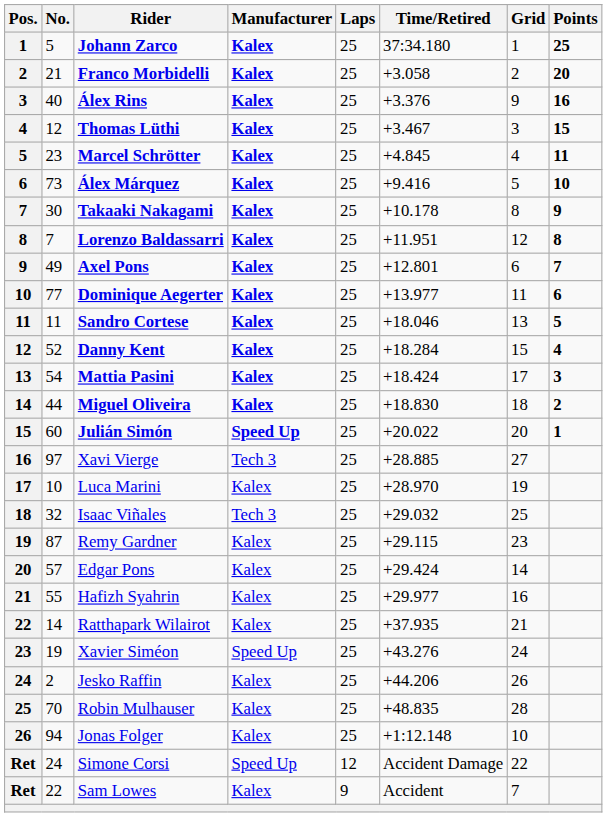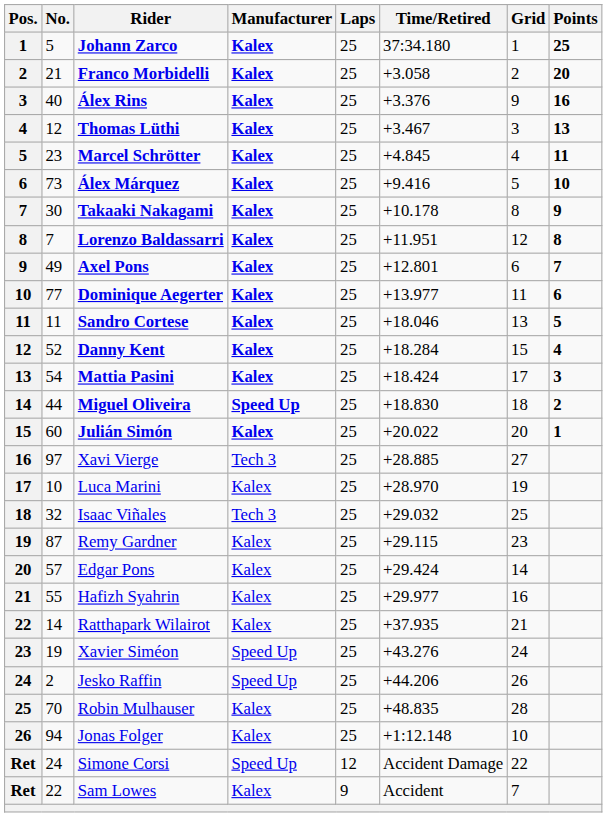 <table class="wikitable" style="font-size: 95%;">
 <tr>
 <th>Pos.</th>
 <th>No.</th>
 <th>Rider</th>
 <th>Manufacturer</th>
 <th>Laps</th>
 <th>Time/Retired</th>
 <th>Grid</th>
 <th>Points</th>
 </tr>
 <tr>
 <th>1</th>
 <td>5</td>
 <td> <strong><a href='#'>Johann Zarco</a></strong></td>
 <td><strong><a href='#'>Kalex</a></strong></td>
 <td>25</td>
 <td>37:34.180</td>
 <td>1</td>
 <td><strong>25</strong></td>
 </tr>
 <tr>
 <th>2</th>
 <td>21</td>
 <td> <strong><a href='#'>Franco Morbidelli</a></strong></td>
 <td><strong><a href='#'>Kalex</a></strong></td>
 <td>25</td>
 <td>+3.058</td>
 <td>2</td>
 <td><strong>20</strong></td>
 </tr>
 <tr>
 <th>3</th>
 <td>40</td>
 <td> <strong><a href='#'>Álex Rins</a></strong></td>
 <td><strong><a href='#'>Kalex</a></strong></td>
 <td>25</td>
 <td>+3.376</td>
 <td>9</td>
 <td><strong>16</strong></td>
 </tr>
 <tr>
 <th>4</th>
 <td>12</td>
 <td> <strong><a href='#'>Thomas Lüthi</a></strong></td>
 <td><strong><a href='#'>Kalex</a></strong></td>
 <td>25</td>
 <td>+3.467</td>
 <td>3</td>
-<td><strong>15</strong></td>
+<td><strong>13</strong></td>
 </tr>
 <tr>
 <th>5</th>
 <td>23</td>
 <td> <strong><a href='#'>Marcel Schrötter</a></strong></td>
 <td><strong><a href='#'>Kalex</a></strong></td>
 <td>25</td>
 <td>+4.845</td>
 <td>4</td>
 <td><strong>11</strong></td>
 </tr>
 <tr>
 <th>6</th>
 <td>73</td>
 <td> <strong><a href='#'>Álex Márquez</a></strong></td>
 <td><strong><a href='#'>Kalex</a></strong></td>
 <td>25</td>
 <td>+9.416</td>
 <td>5</td>
 <td><strong>10</strong></td>
 </tr>
 <tr>
 <th>7</th>
 <td>30</td>
 <td> <strong><a href='#'>Takaaki Nakagami</a></strong></td>
 <td><strong><a href='#'>Kalex</a></strong></td>
 <td>25</td>
 <td>+10.178</td>
 <td>8</td>
 <td><strong>9</strong></td>
 </tr>
 <tr>
 <th>8</th>
 <td>7</td>
 <td> <strong><a href='#'>Lorenzo Baldassarri</a></strong></td>
 <td><strong><a href='#'>Kalex</a></strong></td>
 <td>25</td>
 <td>+11.951</td>
 <td>12</td>
 <td><strong>8</strong></td>
 </tr>
 <tr>
 <th>9</th>
 <td>49</td>
 <td> <strong><a href='#'>Axel Pons</a></strong></td>
 <td><strong><a href='#'>Kalex</a></strong></td>
 <td>25</td>
 <td>+12.801</td>
 <td>6</td>
 <td><strong>7</strong></td>
 </tr>
 <tr>
 <th>10</th>
 <td>77</td>
 <td> <strong><a href='#'>Dominique Aegerter</a></strong></td>
 <td><strong><a href='#'>Kalex</a></strong></td>
 <td>25</td>
 <td>+13.977</td>
 <td>11</td>
 <td><strong>6</strong></td>
 </tr>
 <tr>
 <th>11</th>
 <td>11</td>
 <td> <strong><a href='#'>Sandro Cortese</a></strong></td>
 <td><strong><a href='#'>Kalex</a></strong></td>
 <td>25</td>
 <td>+18.046</td>
 <td>13</td>
 <td><strong>5</strong></td>
 </tr>
 <tr>
 <th>12</th>
 <td>52</td>
 <td> <strong><a href='#'>Danny Kent</a></strong></td>
 <td><strong><a href='#'>Kalex</a></strong></td>
 <td>25</td>
 <td>+18.284</td>
 <td>15</td>
 <td><strong>4</strong></td>
 </tr>
 <tr>
 <th>13</th>
 <td>54</td>
 <td> <strong><a href='#'>Mattia Pasini</a></strong></td>
 <td><strong><a href='#'>Kalex</a></strong></td>
 <td>25</td>
 <td>+18.424</td>
 <td>17</td>
 <td><strong>3</strong></td>
 </tr>
 <tr>
 <th>14</th>
 <td>44</td>
 <td> <strong><a href='#'>Miguel Oliveira</a></strong></td>
-<td><strong><a href='#'>Kalex</a></strong></td>
+<td><strong><a href='#'>Speed Up</a></strong></td>
 <td>25</td>
 <td>+18.830</td>
 <td>18</td>
 <td><strong>2</strong></td>
 </tr>
 <tr>
 <th>15</th>
 <td>60</td>
 <td> <strong><a href='#'>Julián Simón</a></strong></td>
-<td><strong><a href='#'>Speed Up</a></strong></td>
+<td><strong><a href='#'>Kalex</a></strong></td>
 <td>25</td>
 <td>+20.022</td>
 <td>20</td>
 <td><strong>1</strong></td>
 </tr>
 <tr>
 <th>16</th>
 <td>97</td>
 <td> <a href='#'>Xavi Vierge</a></td>
 <td><a href='#'>Tech 3</a></td>
 <td>25</td>
 <td>+28.885</td>
 <td>27</td>
 <td></td>
 </tr>
 <tr>
 <th>17</th>
 <td>10</td>
 <td> <a href='#'>Luca Marini</a></td>
 <td><a href='#'>Kalex</a></td>
 <td>25</td>
 <td>+28.970</td>
 <td>19</td>
 <td></td>
 </tr>
 <tr>
 <th>18</th>
 <td>32</td>
 <td> <a href='#'>Isaac Viñales</a></td>
 <td><a href='#'>Tech 3</a></td>
 <td>25</td>
 <td>+29.032</td>
 <td>25</td>
 <td></td>
 </tr>
 <tr>
 <th>19</th>
 <td>87</td>
 <td> <a href='#'>Remy Gardner</a></td>
 <td><a href='#'>Kalex</a></td>
 <td>25</td>
 <td>+29.115</td>
 <td>23</td>
 <td></td>
 </tr>
 <tr>
 <th>20</th>
 <td>57</td>
 <td> <a href='#'>Edgar Pons</a></td>
 <td><a href='#'>Kalex</a></td>
 <td>25</td>
 <td>+29.424</td>
 <td>14</td>
 <td></td>
 </tr>
 <tr>
 <th>21</th>
 <td>55</td>
 <td> <a href='#'>Hafizh Syahrin</a></td>
 <td><a href='#'>Kalex</a></td>
 <td>25</td>
 <td>+29.977</td>
 <td>16</td>
 <td></td>
 </tr>
 <tr>
 <th>22</th>
 <td>14</td>
 <td> <a href='#'>Ratthapark Wilairot</a></td>
 <td><a href='#'>Kalex</a></td>
 <td>25</td>
 <td>+37.935</td>
 <td>21</td>
 <td></td>
 </tr>
 <tr>
 <th>23</th>
 <td>19</td>
 <td> <a href='#'>Xavier Siméon</a></td>
 <td><a href='#'>Speed Up</a></td>
 <td>25</td>
 <td>+43.276</td>
 <td>24</td>
 <td></td>
 </tr>
 <tr>
 <th>24</th>
 <td>2</td>
 <td> <a href='#'>Jesko Raffin</a></td>
-<td><a href='#'>Kalex</a></td>
+<td><a href='#'>Speed Up</a></td>
 <td>25</td>
 <td>+44.206</td>
 <td>26</td>
 <td></td>
 </tr>
 <tr>
 <th>25</th>
 <td>70</td>
 <td> <a href='#'>Robin Mulhauser</a></td>
 <td><a href='#'>Kalex</a></td>
 <td>25</td>
 <td>+48.835</td>
 <td>28</td>
 <td></td>
 </tr>
 <tr>
 <th>26</th>
 <td>94</td>
 <td> <a href='#'>Jonas Folger</a></td>
 <td><a href='#'>Kalex</a></td>
 <td>25</td>
 <td>+1:12.148</td>
 <td>10</td>
 <td></td>
 </tr>
 <tr>
 <th>Ret</th>
 <td>24</td>
 <td> <a href='#'>Simone Corsi</a></td>
 <td><a href='#'>Speed Up</a></td>
 <td>12</td>
 <td>Accident Damage</td>
 <td>22</td>
 <td></td>
 </tr>
 <tr>
 <th>Ret</th>
 <td>22</td>
 <td> <a href='#'>Sam Lowes</a></td>
 <td><a href='#'>Kalex</a></td>
 <td>9</td>
 <td>Accident</td>
 <td>7</td>
 <td></td>
 </tr>
 <tr>
 <th colspan=8></th>
 </tr>
 </table>
